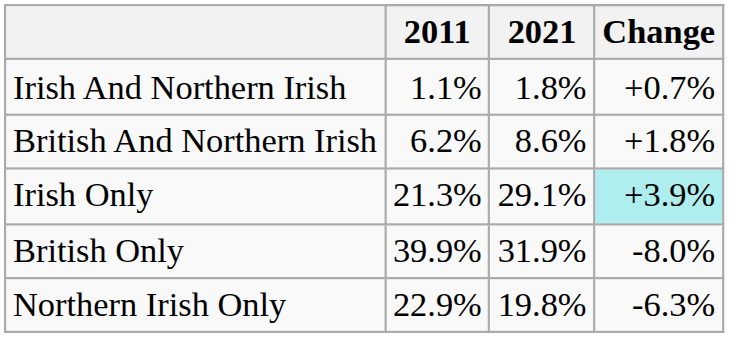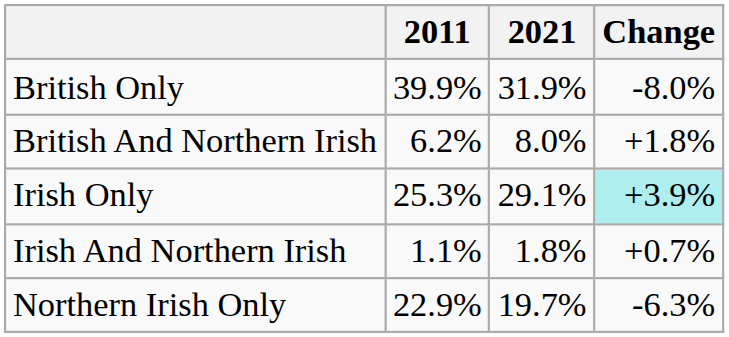 <table class="wikitable sortable" style="text-align:right">
 <tr>
 <th rowspan="2"></th>
 </tr>
 <tr>
 <th>2011</th>
 <th>2021</th>
 <th>Change</th>
 </tr>
 <tr>
+<td style="text-align:left">British Only</td>
+<td>39.9%</td>
+<td>31.9%</td>
+<td>-8.0%</td>
+</tr>
+<tr>
+<td style="text-align:left">British And Northern Irish</td>
+<td>6.2%</td>
+<td>8.0%</td>
+<td>+1.8%</td>
+</tr>
+<tr>
+<td style="text-align:left">Irish Only</td>
+<td>25.3%</td>
+<td>29.1%</td>
+<td style="background: paleturquoise;">+3.9%</td>
+</tr>
+<tr>
 <td style="text-align:left">Irish And Northern Irish</td>
 <td>1.1%</td>
 <td>1.8%</td>
 <td>+0.7%</td>
 </tr>
 <tr>
-<td style="text-align:left">British And Northern Irish</td>
-<td>6.2%</td>
-<td>8.6%</td>
-<td>+1.8%</td>
-</tr>
-<tr>
-<td style="text-align:left">Irish Only</td>
-<td>21.3%</td>
-<td>29.1%</td>
-<td style="background: paleturquoise;">+3.9%</td>
-</tr>
-<tr>
-<td style="text-align:left">British Only</td>
-<td>39.9%</td>
-<td>31.9%</td>
-<td>-8.0%</td>
-</tr>
-<tr>
 <td style="text-align:left">Northern Irish Only</td>
 <td>22.9%</td>
-<td>19.8%</td>
+<td>19.7%</td>
 <td>-6.3%</td>
 </tr>
 </table>
